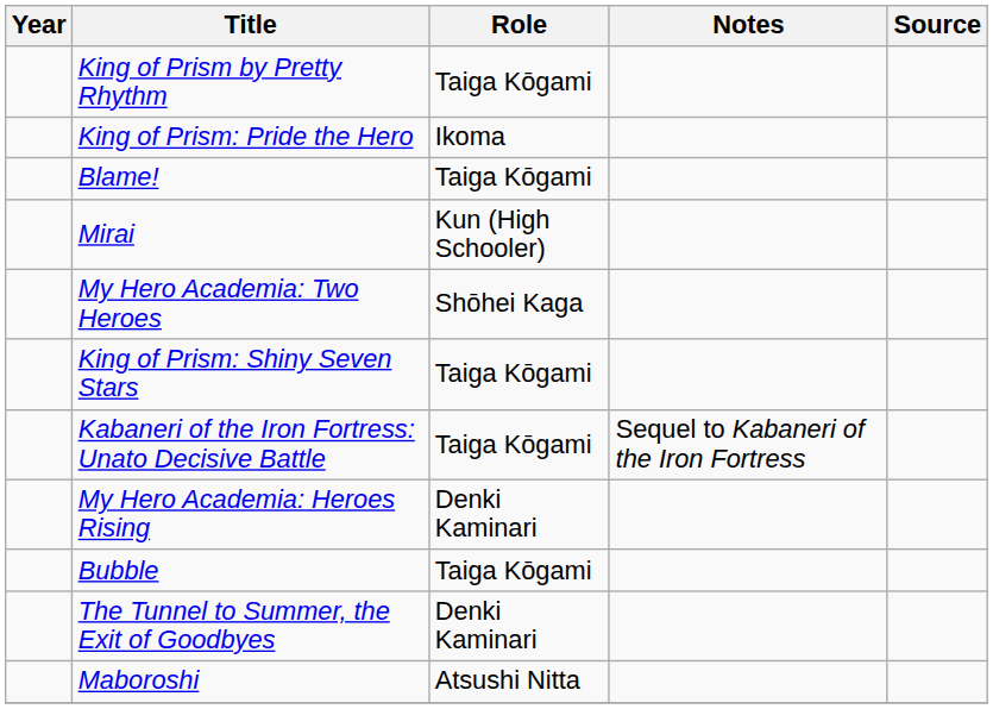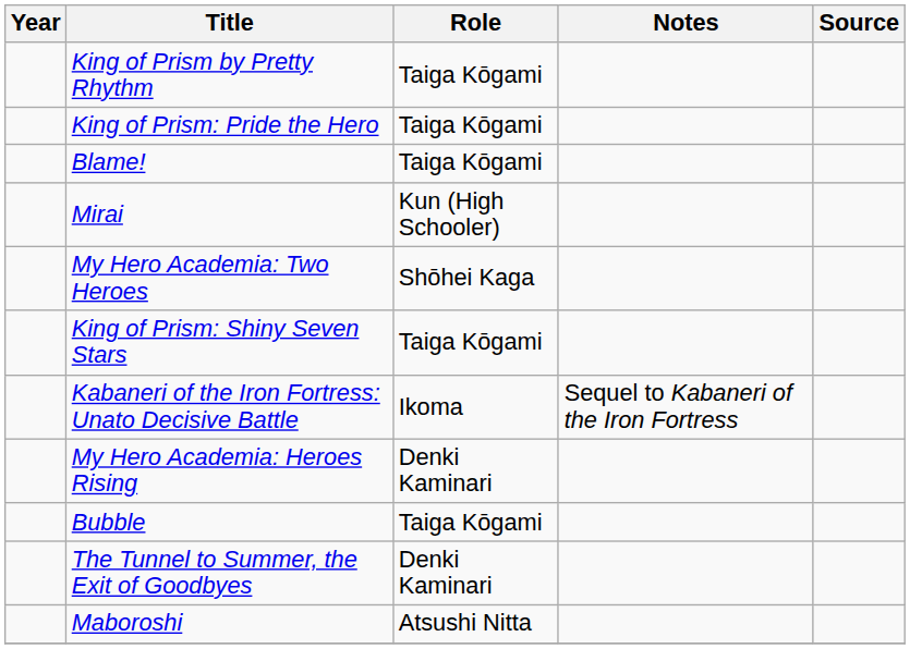 <table class="wikitable sortable plainrowheaders">
 <tr>
 <th>Year</th>
 <th>Title</th>
 <th>Role</th>
 <th class="unsortable">Notes</th>
 <th class="unsortable">Source</th>
 </tr>
 <tr>
 <td></td>
 <td><em><a href='#'>King of Prism by Pretty Rhythm</a></em></td>
 <td>Taiga Kōgami</td>
 <td></td>
 <td></td>
 </tr>
 <tr>
 <td></td>
 <td><em><a href='#'>King of Prism: Pride the Hero</a></em></td>
-<td>Ikoma</td>
+<td>Taiga Kōgami</td>
 <td></td>
 <td></td>
 </tr>
 <tr>
 <td></td>
 <td><em><a href='#'>Blame!</a></em></td>
 <td>Taiga Kōgami</td>
 <td></td>
 <td></td>
 </tr>
 <tr>
 <td></td>
 <td><em><a href='#'>Mirai</a></em></td>
 <td>Kun (High Schooler)</td>
 <td></td>
 <td></td>
 </tr>
 <tr>
 <td></td>
 <td><em><a href='#'>My Hero Academia: Two Heroes</a></em></td>
 <td>Shōhei Kaga</td>
 <td></td>
 <td></td>
 </tr>
 <tr>
 <td></td>
 <td><em><a href='#'>King of Prism: Shiny Seven Stars</a></em></td>
 <td>Taiga Kōgami</td>
 <td></td>
 <td></td>
 </tr>
 <tr>
 <td></td>
 <td><em><a href='#'>Kabaneri of the Iron Fortress: Unato Decisive Battle</a></em></td>
-<td>Taiga Kōgami</td>
+<td>Ikoma</td>
 <td>Sequel to <em>Kabaneri of the Iron Fortress</em></td>
 <td></td>
 </tr>
 <tr>
 <td></td>
 <td><em><a href='#'>My Hero Academia: Heroes Rising</a></em></td>
 <td>Denki Kaminari</td>
 <td></td>
 <td></td>
 </tr>
 <tr>
 <td></td>
 <td><em><a href='#'>Bubble</a></em></td>
 <td>Taiga Kōgami</td>
 <td></td>
 <td></td>
 </tr>
 <tr>
 <td></td>
 <td><em><a href='#'>The Tunnel to Summer, the Exit of Goodbyes</a></em></td>
 <td>Denki Kaminari</td>
 <td></td>
 <td></td>
 </tr>
 <tr>
 <td></td>
 <td><em><a href='#'>Maboroshi</a></em></td>
 <td>Atsushi Nitta</td>
 <td></td>
 <td></td>
 </tr>
 <tr>
 </tr>
 </table>
